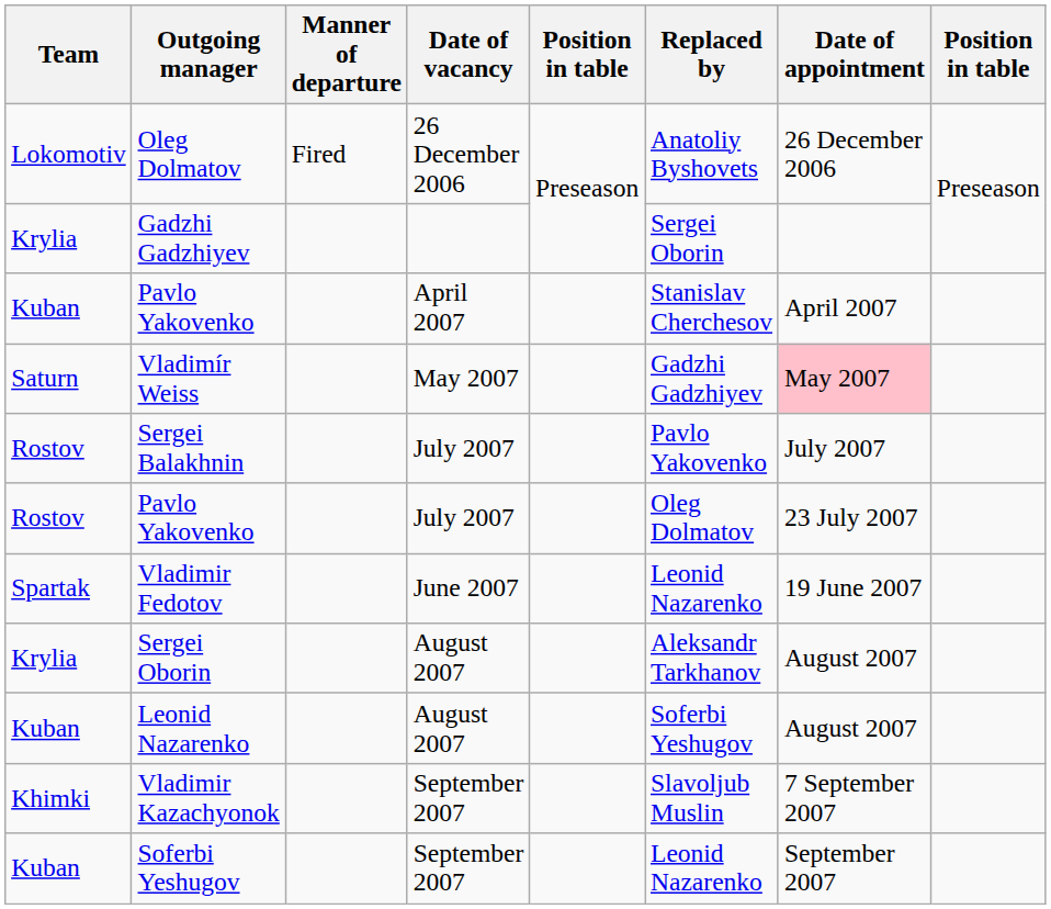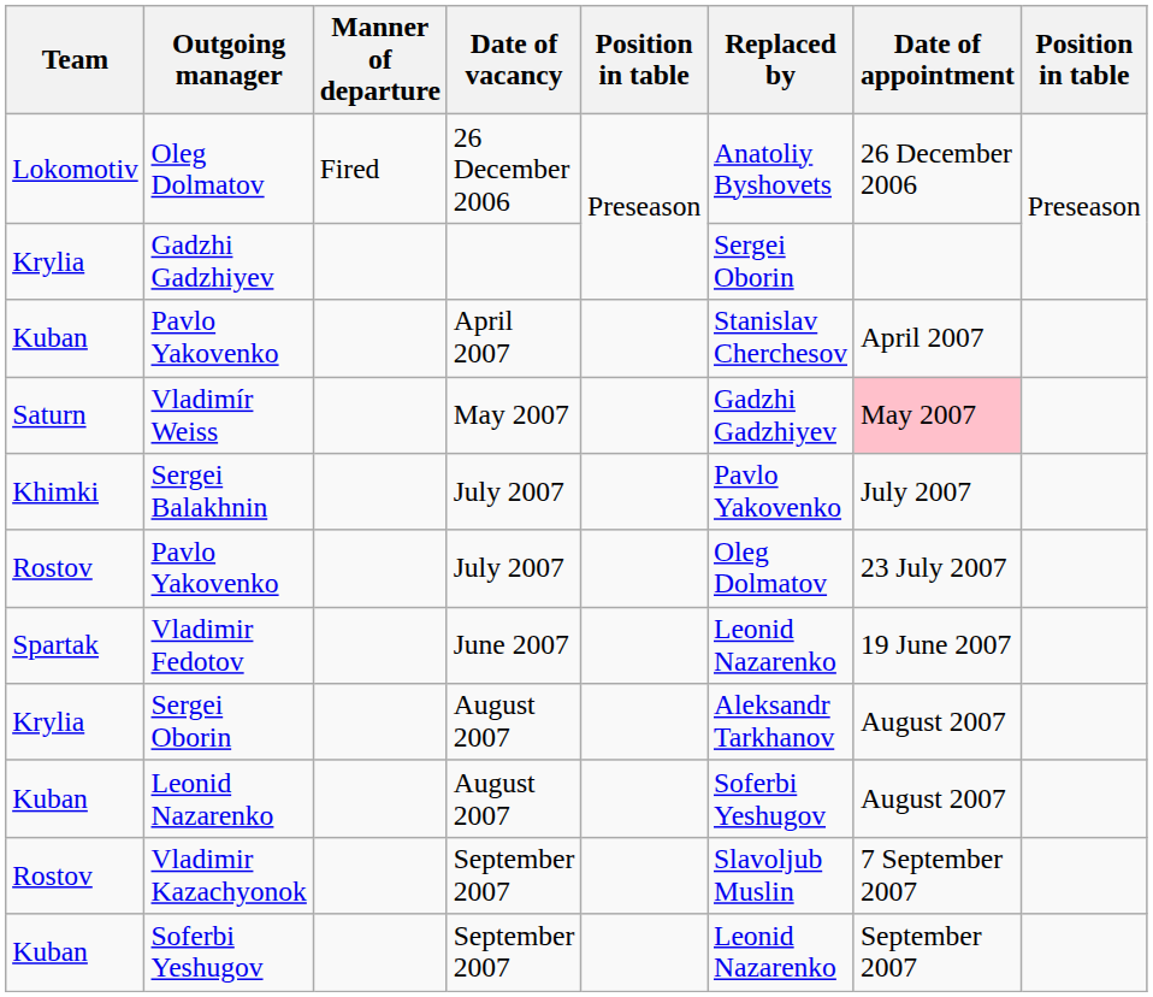 <table class="wikitable">
 <tr>
 <th>Team</th>
 <th>Outgoing manager</th>
 <th>Manner of departure</th>
 <th>Date of vacancy</th>
 <th>Position in table</th>
 <th>Replaced by</th>
 <th>Date of appointment</th>
 <th>Position in table</th>
 </tr>
 <tr>
 <td><a href='#'>Lokomotiv</a></td>
 <td> <a href='#'>Oleg Dolmatov</a></td>
 <td>Fired</td>
 <td>26 December 2006</td>
 <td rowspan="2">Preseason</td>
 <td> <a href='#'>Anatoliy Byshovets</a></td>
 <td>26 December 2006</td>
 <td rowspan="2">Preseason</td>
 </tr>
 <tr>
 <td><a href='#'>Krylia</a></td>
 <td> <a href='#'>Gadzhi Gadzhiyev</a></td>
 <td></td>
 <td></td>
 <td> <a href='#'>Sergei Oborin</a></td>
 <td></td>
 </tr>
 <tr>
 <td><a href='#'>Kuban</a></td>
 <td> <a href='#'>Pavlo Yakovenko</a></td>
 <td></td>
 <td>April 2007</td>
 <td></td>
 <td> <a href='#'>Stanislav Cherchesov</a></td>
 <td>April 2007</td>
 <td></td>
 </tr>
 <tr>
 <td><a href='#'>Saturn</a></td>
 <td> <a href='#'>Vladimír Weiss</a></td>
 <td></td>
 <td>May 2007</td>
 <td></td>
 <td> <a href='#'>Gadzhi Gadzhiyev</a></td>
 <td style="background: pink;">May 2007</td>
 <td></td>
 </tr>
 <tr>
-<td><a href='#'>Rostov</a></td>
+<td><a href='#'>Khimki</a></td>
 <td> <a href='#'>Sergei Balakhnin</a></td>
 <td></td>
 <td>July 2007</td>
 <td></td>
 <td> <a href='#'>Pavlo Yakovenko</a></td>
 <td>July 2007</td>
 <td></td>
 </tr>
 <tr>
 <td><a href='#'>Rostov</a></td>
 <td> <a href='#'>Pavlo Yakovenko</a></td>
 <td></td>
 <td>July 2007</td>
 <td></td>
 <td> <a href='#'>Oleg Dolmatov</a></td>
 <td>23 July 2007</td>
 <td></td>
 </tr>
 <tr>
 <td><a href='#'>Spartak</a></td>
 <td> <a href='#'>Vladimir Fedotov</a></td>
 <td></td>
 <td>June 2007</td>
 <td></td>
 <td> <a href='#'>Leonid Nazarenko</a> </td>
 <td>19 June 2007</td>
 <td></td>
 </tr>
 <tr>
 <td><a href='#'>Krylia</a></td>
 <td> <a href='#'>Sergei Oborin</a></td>
 <td></td>
 <td>August 2007</td>
 <td></td>
 <td> <a href='#'>Aleksandr Tarkhanov</a></td>
 <td>August 2007</td>
 <td></td>
 </tr>
 <tr>
 <td><a href='#'>Kuban</a></td>
 <td> <a href='#'>Leonid Nazarenko</a> </td>
 <td></td>
 <td>August 2007</td>
 <td></td>
 <td> <a href='#'>Soferbi Yeshugov</a></td>
 <td>August 2007</td>
 <td></td>
 </tr>
 <tr>
-<td><a href='#'>Khimki</a></td>
+<td><a href='#'>Rostov</a></td>
 <td> <a href='#'>Vladimir Kazachyonok</a></td>
 <td></td>
 <td>September 2007</td>
 <td></td>
 <td> <a href='#'>Slavoljub Muslin</a></td>
 <td>7 September 2007</td>
 <td></td>
 </tr>
 <tr>
 <td><a href='#'>Kuban</a></td>
 <td> <a href='#'>Soferbi Yeshugov</a></td>
 <td></td>
 <td>September 2007</td>
 <td></td>
 <td> <a href='#'>Leonid Nazarenko</a> </td>
 <td>September 2007</td>
 <td></td>
 </tr>
 </table>
